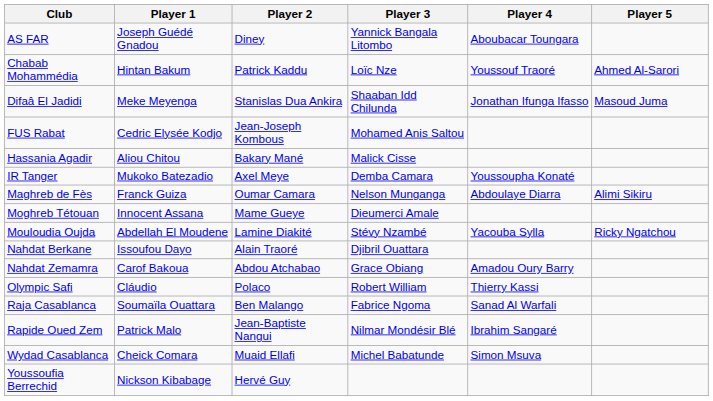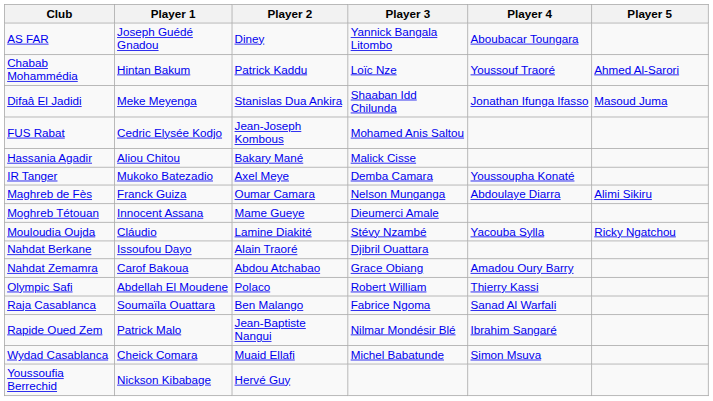 <table class="wikitable" border="1" style="text-align: left; font-size:90%">
 <tr>
 <th width="175">Club</th>
 <th width="220">Player 1</th>
 <th width="220">Player 2</th>
 <th width="220">Player 3</th>
 <th width="220">Player 4</th>
 <th width="220">Player 5</th>
 </tr>
 <tr>
 <td><a href='#'>AS FAR</a></td>
 <td> <a href='#'>Joseph Guédé Gnadou</a></td>
 <td> <a href='#'>Diney</a></td>
 <td> <a href='#'>Yannick Bangala Litombo</a></td>
 <td> <a href='#'>Aboubacar Toungara</a></td>
 <td></td>
 </tr>
 <tr>
 <td><a href='#'>Chabab Mohammédia</a></td>
 <td> <a href='#'>Hintan Bakum</a></td>
 <td> <a href='#'>Patrick Kaddu</a></td>
 <td> <a href='#'>Loïc Nze</a></td>
 <td> <a href='#'>Youssouf Traoré</a></td>
 <td> <a href='#'>Ahmed Al-Sarori</a></td>
 </tr>
 <tr>
 <td><a href='#'>Difaâ El Jadidi</a></td>
 <td> <a href='#'>Meke Meyenga</a></td>
 <td> <a href='#'>Stanislas Dua Ankira</a></td>
 <td> <a href='#'>Shaaban Idd Chilunda</a></td>
 <td> <a href='#'>Jonathan Ifunga Ifasso</a></td>
 <td> <a href='#'>Masoud Juma</a></td>
 </tr>
 <tr>
 <td><a href='#'>FUS Rabat</a></td>
 <td> <a href='#'>Cedric Elysée Kodjo</a></td>
 <td> <a href='#'>Jean-Joseph Kombous</a></td>
 <td> <a href='#'>Mohamed Anis Saltou</a></td>
 <td></td>
 <td></td>
 </tr>
 <tr>
 <td><a href='#'>Hassania Agadir</a></td>
 <td> <a href='#'>Aliou Chitou</a></td>
 <td> <a href='#'>Bakary Mané</a></td>
 <td> <a href='#'>Malick Cisse</a></td>
 <td></td>
 <td></td>
 </tr>
 <tr>
 <td><a href='#'>IR Tanger</a></td>
 <td> <a href='#'>Mukoko Batezadio</a></td>
 <td> <a href='#'>Axel Meye</a></td>
 <td> <a href='#'>Demba Camara</a></td>
 <td> <a href='#'>Youssoupha Konaté</a></td>
 <td></td>
 </tr>
 <tr>
 <td><a href='#'>Maghreb de Fès</a></td>
 <td> <a href='#'>Franck Guiza</a></td>
 <td> <a href='#'>Oumar Camara</a></td>
 <td> <a href='#'>Nelson Munganga</a></td>
 <td> <a href='#'>Abdoulaye Diarra</a></td>
 <td> <a href='#'>Alimi Sikiru</a></td>
 </tr>
 <tr>
 <td><a href='#'>Moghreb Tétouan</a></td>
 <td> <a href='#'>Innocent Assana</a></td>
 <td> <a href='#'>Mame Gueye</a></td>
 <td> <a href='#'>Dieumerci Amale</a></td>
 <td></td>
 <td></td>
 </tr>
 <tr>
 <td><a href='#'>Mouloudia Oujda</a></td>
-<td> <a href='#'>Abdellah El Moudene</a></td>
+<td> <a href='#'>Cláudio</a></td>
 <td> <a href='#'>Lamine Diakité</a></td>
 <td> <a href='#'>Stévy Nzambé</a></td>
 <td> <a href='#'>Yacouba Sylla</a></td>
 <td> <a href='#'>Ricky Ngatchou</a></td>
 </tr>
 <tr>
 <td><a href='#'>Nahdat Berkane</a></td>
 <td> <a href='#'>Issoufou Dayo</a></td>
 <td> <a href='#'>Alain Traoré</a></td>
 <td> <a href='#'>Djibril Ouattara</a></td>
 <td></td>
 <td></td>
 </tr>
 <tr>
 <td><a href='#'>Nahdat Zemamra</a></td>
 <td> <a href='#'>Carof Bakoua</a></td>
 <td> <a href='#'>Abdou Atchabao</a></td>
 <td> <a href='#'>Grace Obiang</a></td>
 <td> <a href='#'>Amadou Oury Barry</a></td>
 <td></td>
 </tr>
 <tr>
 <td><a href='#'>Olympic Safi</a></td>
-<td> <a href='#'>Cláudio</a></td>
+<td> <a href='#'>Abdellah El Moudene</a></td>
 <td> <a href='#'>Polaco</a></td>
 <td> <a href='#'>Robert William</a></td>
 <td> <a href='#'>Thierry Kassi</a></td>
 <td></td>
 </tr>
 <tr>
 <td><a href='#'>Raja Casablanca</a></td>
 <td> <a href='#'>Soumaïla Ouattara</a></td>
 <td> <a href='#'>Ben Malango</a></td>
 <td> <a href='#'>Fabrice Ngoma</a></td>
 <td> <a href='#'>Sanad Al Warfali</a></td>
 <td></td>
 </tr>
 <tr>
 <td><a href='#'>Rapide Oued Zem</a></td>
 <td> <a href='#'>Patrick Malo</a></td>
 <td> <a href='#'>Jean-Baptiste Nangui</a></td>
 <td> <a href='#'>Nilmar Mondésir Blé</a></td>
 <td> <a href='#'>Ibrahim Sangaré</a></td>
 <td></td>
 </tr>
 <tr>
 <td><a href='#'>Wydad Casablanca</a></td>
 <td> <a href='#'>Cheick Comara</a></td>
 <td> <a href='#'>Muaid Ellafi</a></td>
 <td> <a href='#'>Michel Babatunde</a></td>
 <td> <a href='#'>Simon Msuva</a></td>
 <td></td>
 </tr>
 <tr>
 <td><a href='#'>Youssoufia Berrechid</a></td>
 <td> <a href='#'>Nickson Kibabage</a></td>
 <td> <a href='#'>Hervé Guy</a></td>
 <td></td>
 <td></td>
 <td></td>
 </tr>
 </table>
